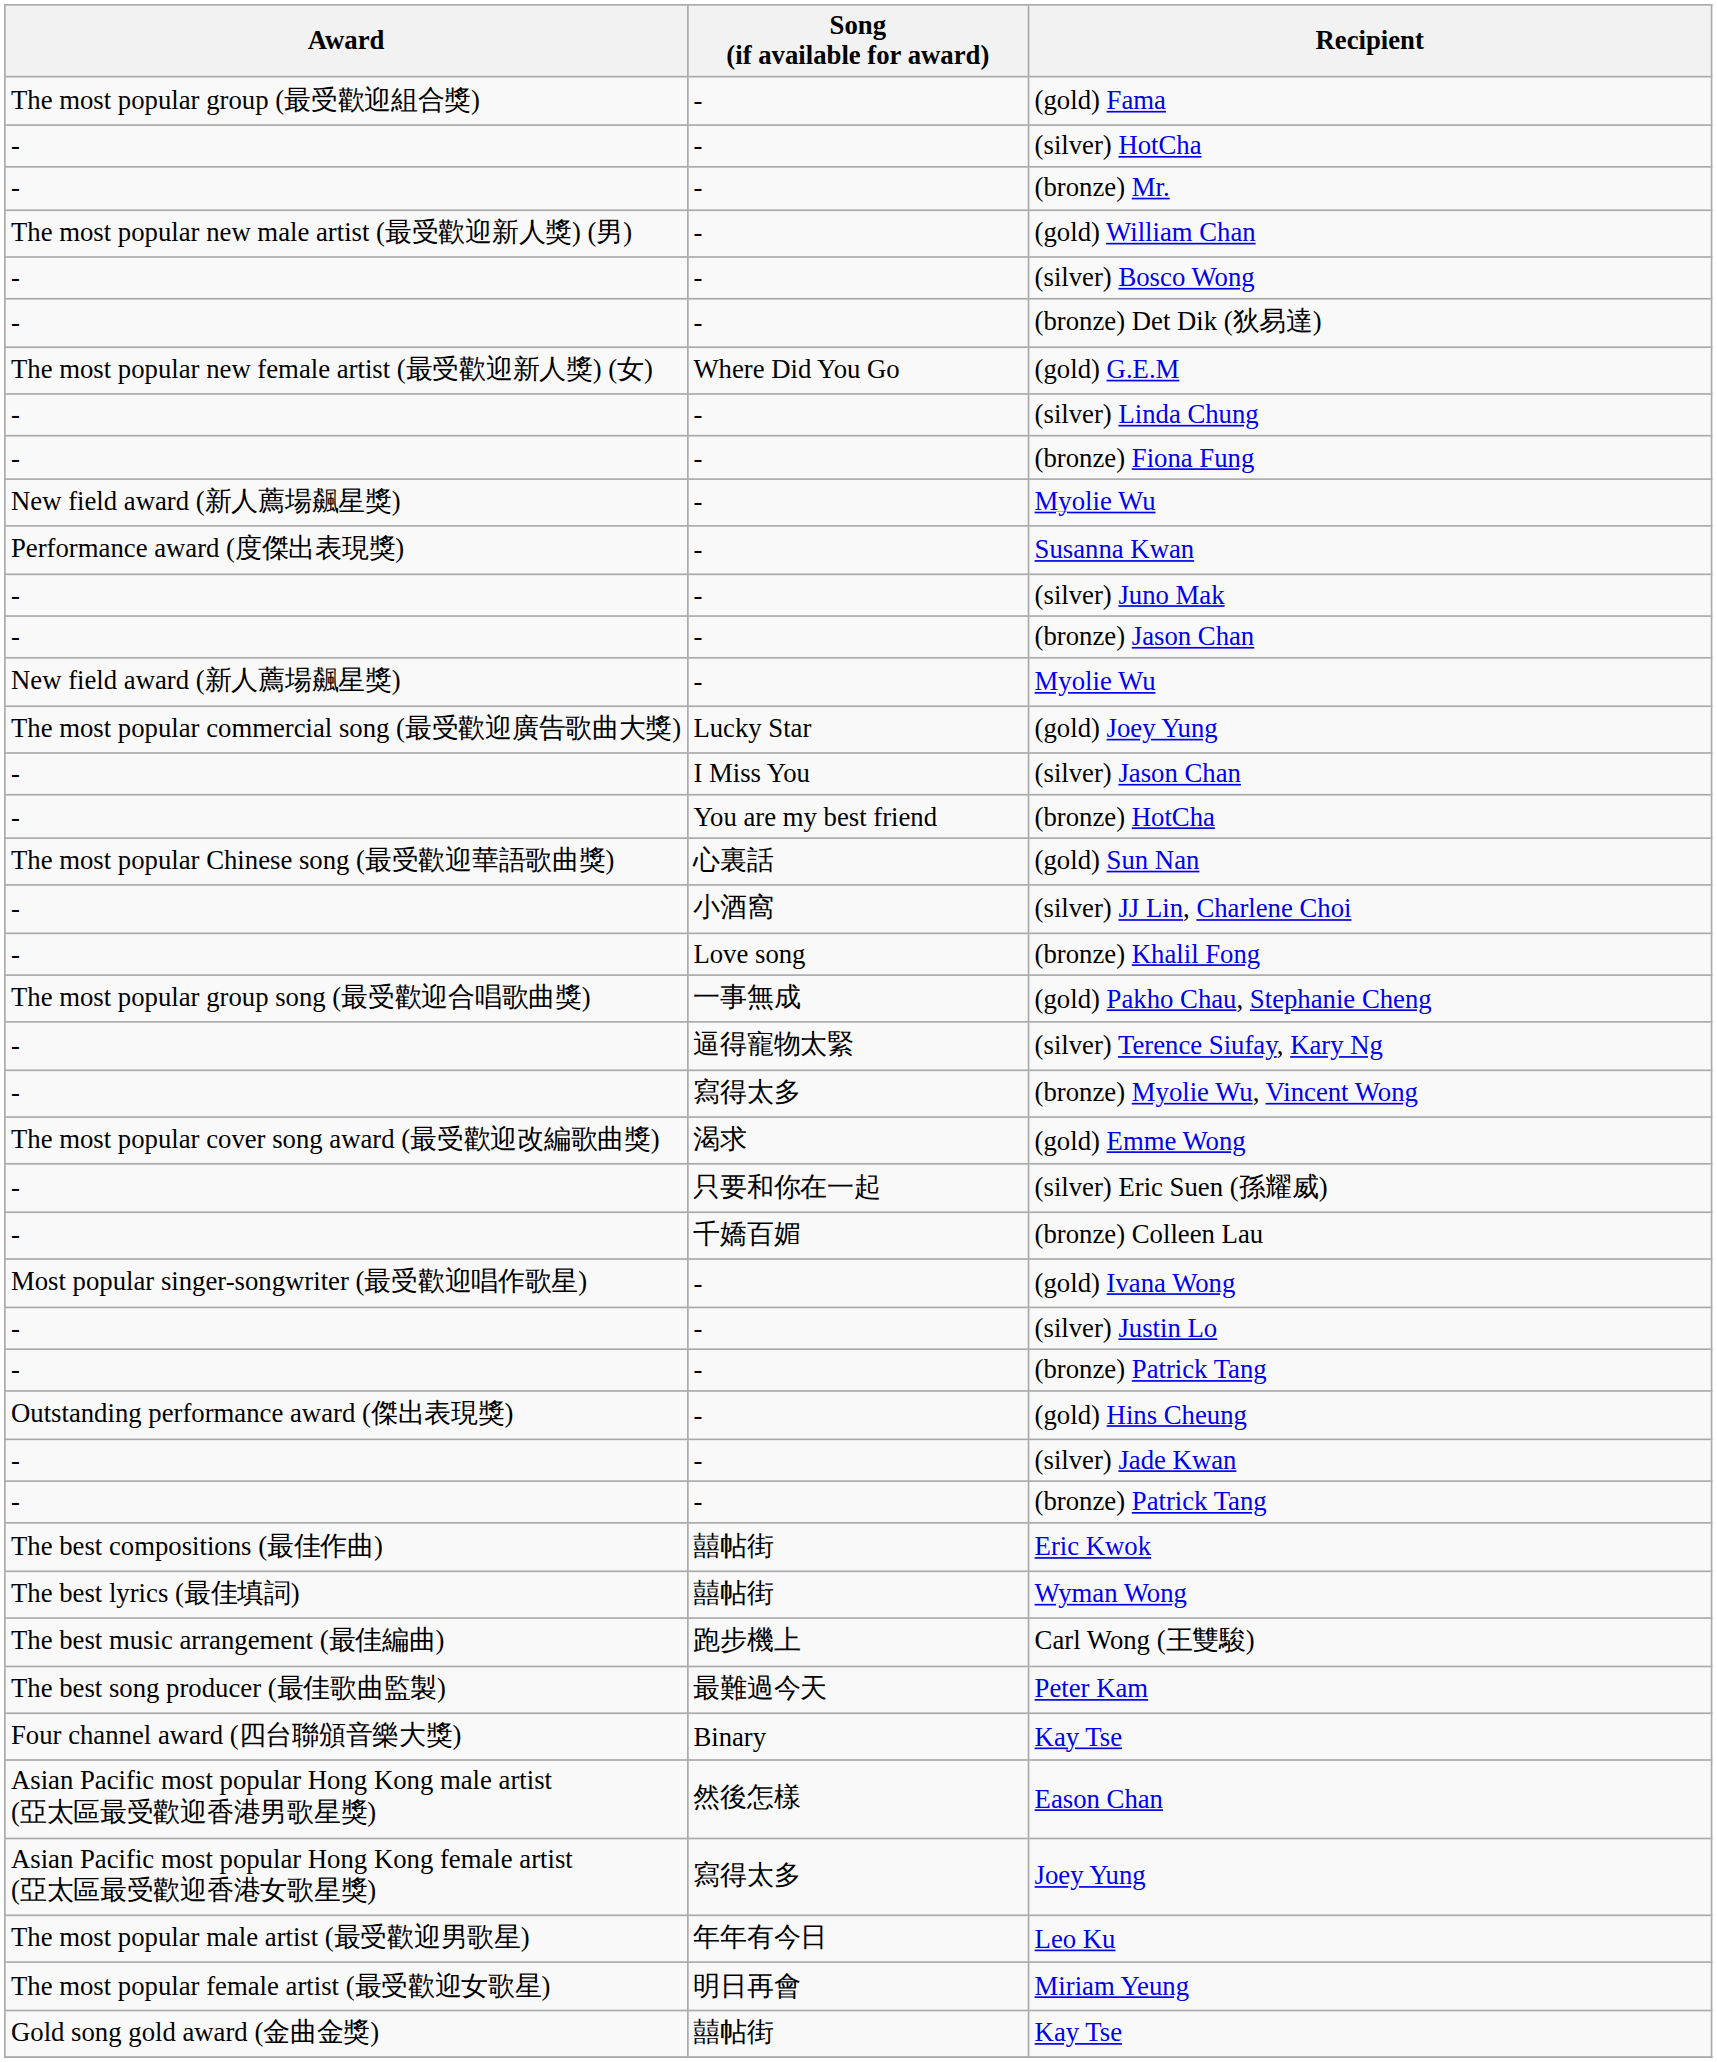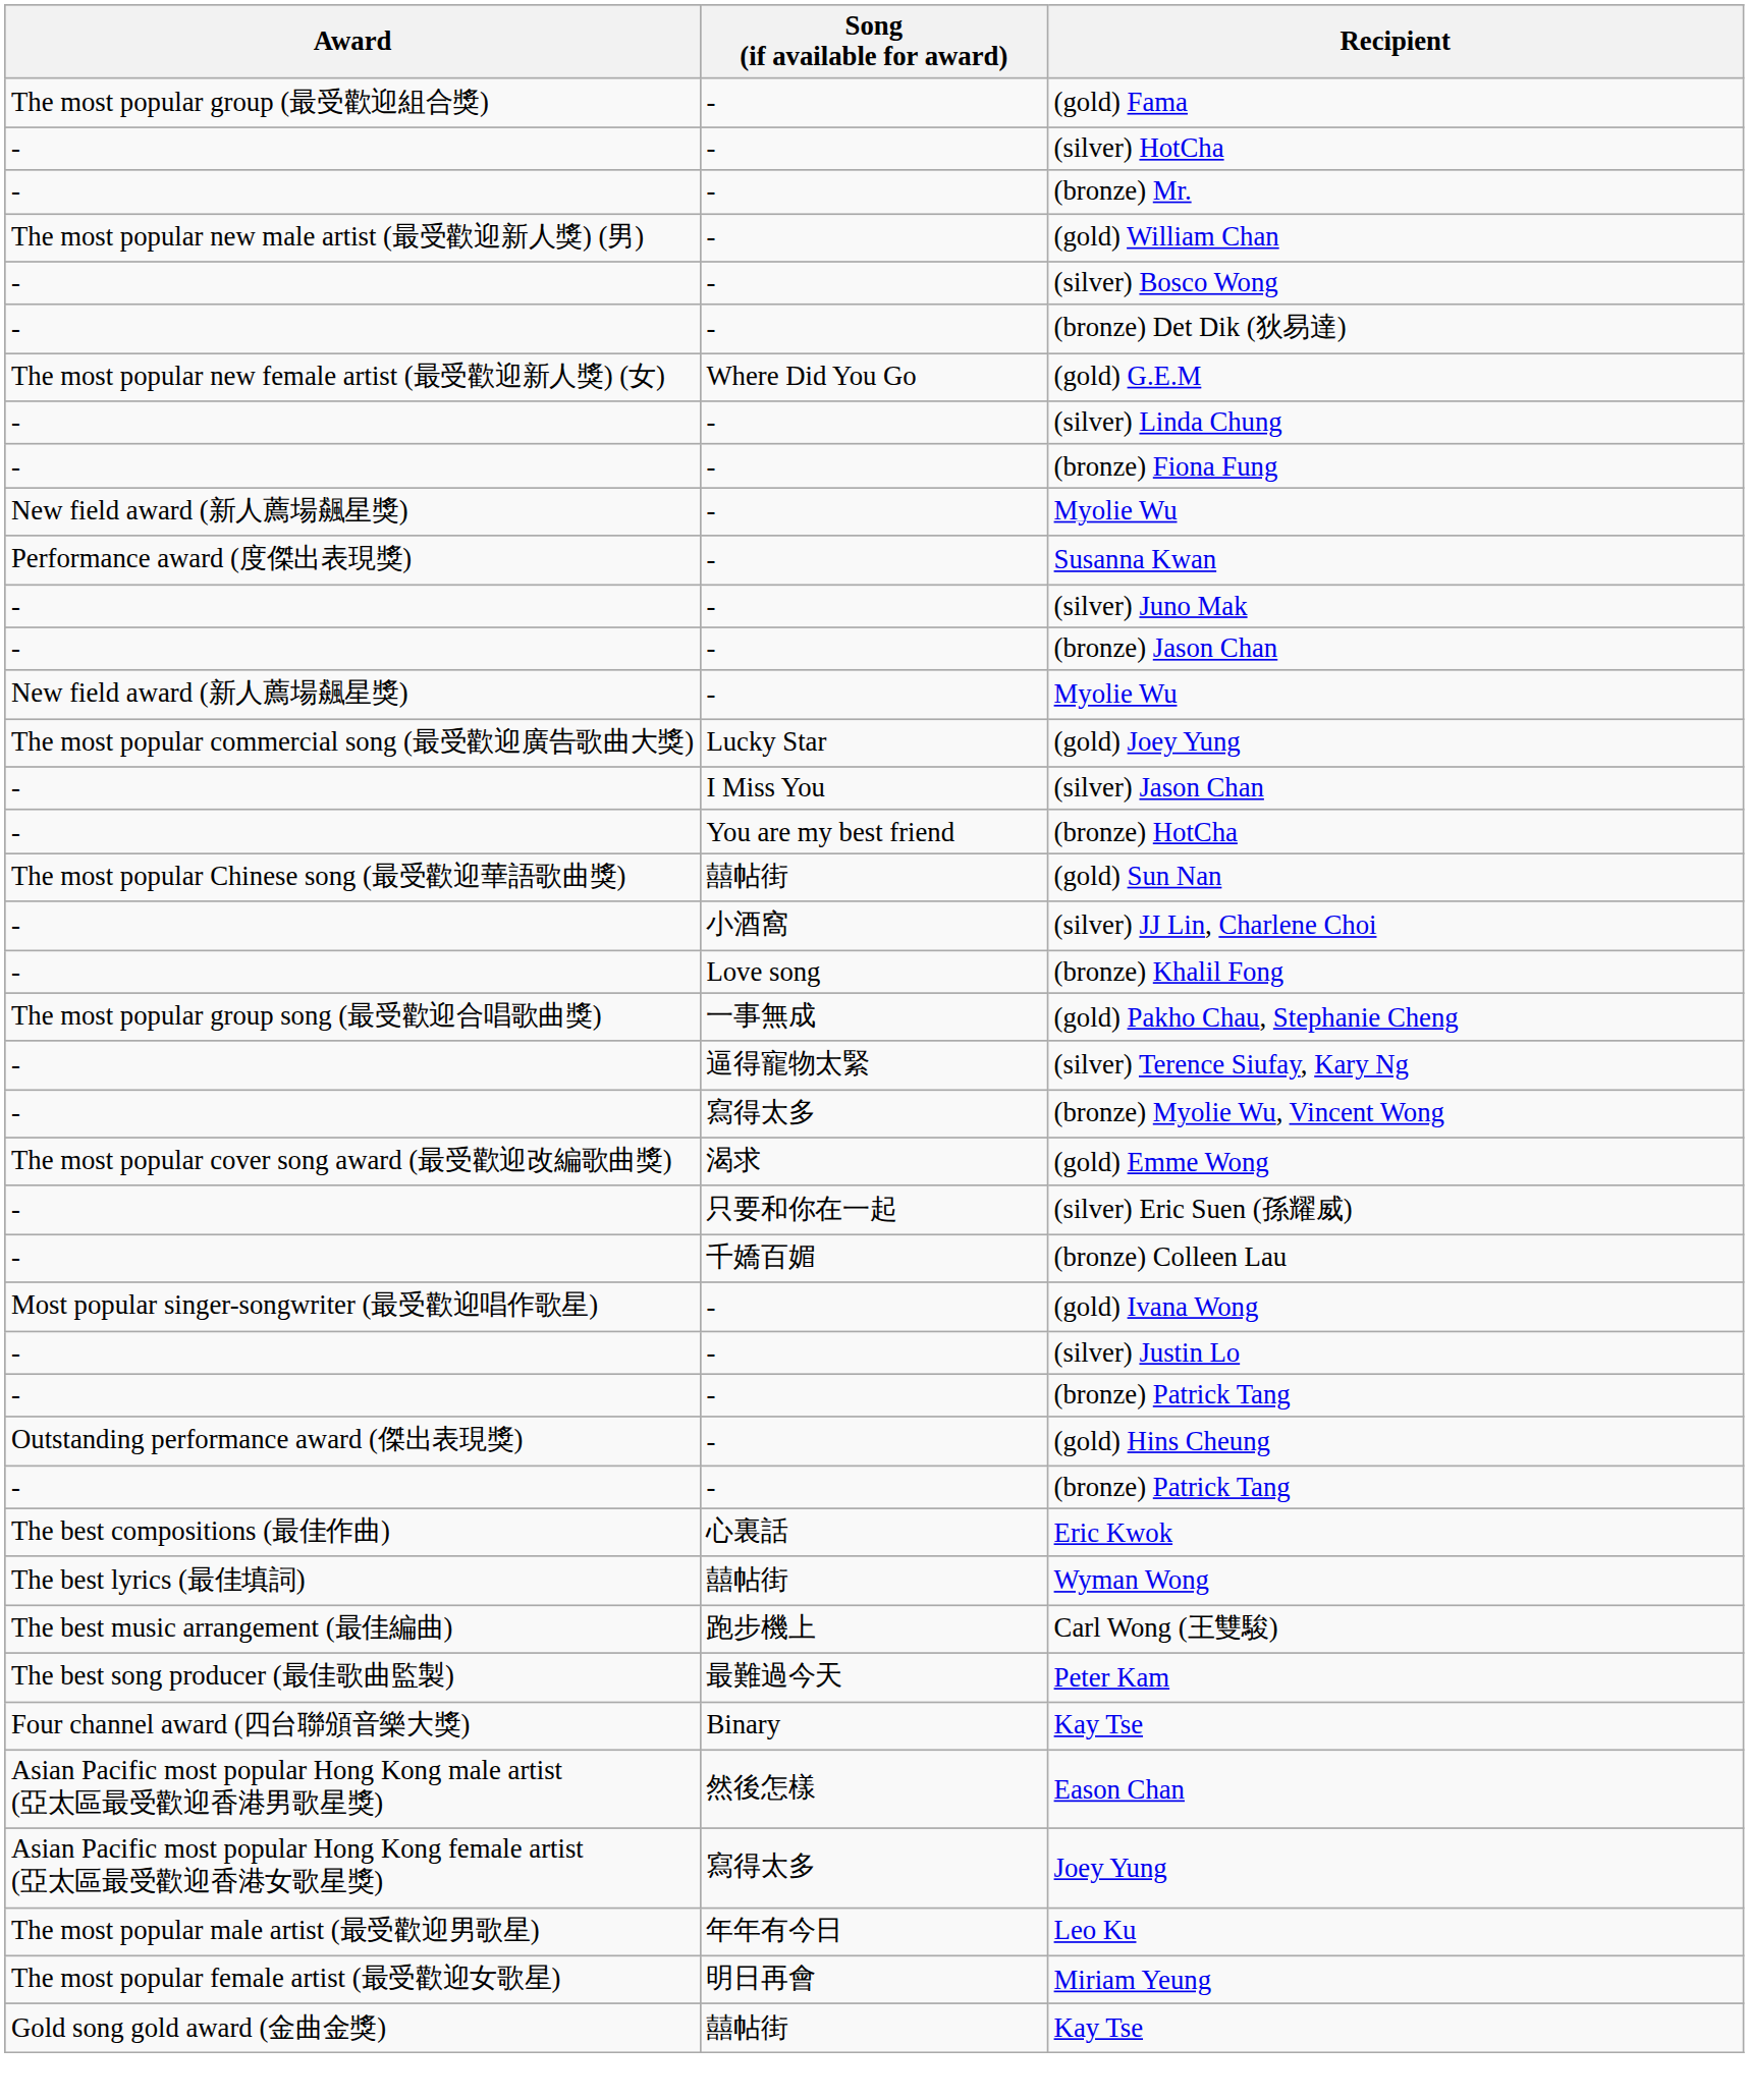 <table class="wikitable">
 <tr>
 <th width=40%>Award</th>
 <th width=20%>Song<br>(if available for award)</th>
 <th width=40%>Recipient</th>
 </tr>
 <tr>
 <td>The most popular group (最受歡迎組合獎)</td>
 <td>-</td>
 <td>(gold) <a href='#'>Fama</a></td>
 </tr>
 <tr>
 <td>-</td>
 <td>-</td>
 <td>(silver) <a href='#'>HotCha</a></td>
 </tr>
 <tr>
 <td>-</td>
 <td>-</td>
 <td>(bronze) <a href='#'>Mr.</a></td>
 </tr>
 <tr>
 <td>The most popular new male artist (最受歡迎新人獎) (男)</td>
 <td>-</td>
 <td>(gold) <a href='#'>William Chan</a></td>
 </tr>
 <tr>
 <td>-</td>
 <td>-</td>
 <td>(silver) <a href='#'>Bosco Wong</a></td>
 </tr>
 <tr>
 <td>-</td>
 <td>-</td>
 <td>(bronze) Det Dik (狄易達)</td>
 </tr>
 <tr>
 <td>The most popular new female artist (最受歡迎新人獎) (女)</td>
 <td>Where Did You Go</td>
 <td>(gold) <a href='#'>G.E.M</a></td>
 </tr>
 <tr>
 <td>-</td>
 <td>-</td>
 <td>(silver) <a href='#'>Linda Chung</a></td>
 </tr>
 <tr>
 <td>-</td>
 <td>-</td>
 <td>(bronze) <a href='#'>Fiona Fung</a></td>
 </tr>
 <tr>
 <td>New field award (新人薦場飆星獎)</td>
 <td>-</td>
 <td><a href='#'>Myolie Wu</a></td>
 </tr>
 <tr>
 <td>Performance award (度傑出表現獎)</td>
 <td>-</td>
 <td><a href='#'>Susanna Kwan</a></td>
 </tr>
 <tr>
 <td>-</td>
 <td>-</td>
 <td>(silver) <a href='#'>Juno Mak</a></td>
 </tr>
 <tr>
 <td>-</td>
 <td>-</td>
 <td>(bronze) <a href='#'>Jason Chan</a></td>
 </tr>
 <tr>
 <td>New field award (新人薦場飆星獎)</td>
 <td>-</td>
 <td><a href='#'>Myolie Wu</a></td>
 </tr>
 <tr>
 <td>The most popular commercial song (最受歡迎廣告歌曲大獎)</td>
 <td>Lucky Star</td>
 <td>(gold) <a href='#'>Joey Yung</a></td>
 </tr>
 <tr>
 <td>-</td>
 <td>I Miss You</td>
 <td>(silver) <a href='#'>Jason Chan</a></td>
 </tr>
 <tr>
 <td>-</td>
 <td>You are my best friend</td>
 <td>(bronze) <a href='#'>HotCha</a></td>
 </tr>
 <tr>
 <td>The most popular Chinese song (最受歡迎華語歌曲獎)</td>
-<td>心裏話</td>
+<td>囍帖街</td>
 <td>(gold) <a href='#'>Sun Nan</a></td>
 </tr>
 <tr>
 <td>-</td>
 <td>小酒窩</td>
 <td>(silver) <a href='#'>JJ Lin</a>, <a href='#'>Charlene Choi</a></td>
 </tr>
 <tr>
 <td>-</td>
 <td>Love song</td>
 <td>(bronze) <a href='#'>Khalil Fong</a></td>
 </tr>
 <tr>
 <td>The most popular group song (最受歡迎合唱歌曲獎)</td>
 <td>一事無成</td>
 <td>(gold) <a href='#'>Pakho Chau</a>, <a href='#'>Stephanie Cheng</a></td>
 </tr>
 <tr>
 <td>-</td>
 <td>逼得寵物太緊</td>
 <td>(silver) <a href='#'>Terence Siufay</a>, <a href='#'>Kary Ng</a></td>
 </tr>
 <tr>
 <td>-</td>
 <td>寫得太多</td>
 <td>(bronze) <a href='#'>Myolie Wu</a>, <a href='#'>Vincent Wong</a></td>
 </tr>
 <tr>
 <td>The most popular cover song award (最受歡迎改編歌曲獎)</td>
 <td>渴求</td>
 <td>(gold) <a href='#'>Emme Wong</a></td>
 </tr>
 <tr>
 <td>-</td>
 <td>只要和你在一起</td>
 <td>(silver) Eric Suen (孫耀威)</td>
 </tr>
 <tr>
 <td>-</td>
 <td>千嬌百媚</td>
 <td>(bronze) Colleen Lau</td>
 </tr>
 <tr>
 <td>Most popular singer-songwriter (最受歡迎唱作歌星)</td>
 <td>-</td>
 <td>(gold) <a href='#'>Ivana Wong</a></td>
 </tr>
 <tr>
 <td>-</td>
 <td>-</td>
 <td>(silver) <a href='#'>Justin Lo</a></td>
 </tr>
 <tr>
 <td>-</td>
 <td>-</td>
 <td>(bronze) <a href='#'>Patrick Tang</a></td>
 </tr>
 <tr>
 <td>Outstanding performance award (傑出表現獎)</td>
 <td>-</td>
 <td>(gold) <a href='#'>Hins Cheung</a></td>
 </tr>
 <tr>
 <td>-</td>
 <td>-</td>
-<td>(silver) <a href='#'>Jade Kwan</a></td>
-</tr>
-<tr>
-<td>-</td>
-<td>-</td>
 <td>(bronze) <a href='#'>Patrick Tang</a></td>
 </tr>
 <tr>
 <td>The best compositions (最佳作曲)</td>
-<td>囍帖街</td>
+<td>心裏話</td>
 <td><a href='#'>Eric Kwok</a></td>
 </tr>
 <tr>
 <td>The best lyrics (最佳填詞)</td>
 <td>囍帖街</td>
 <td><a href='#'>Wyman Wong</a></td>
 </tr>
 <tr>
 <td>The best music arrangement (最佳編曲)</td>
 <td>跑步機上</td>
 <td>Carl Wong (王雙駿)</td>
 </tr>
 <tr>
 <td>The best song producer (最佳歌曲監製)</td>
 <td>最難過今天</td>
 <td><a href='#'>Peter Kam</a></td>
 </tr>
 <tr>
 <td>Four channel award (四台聯頒音樂大獎)</td>
 <td>Binary</td>
 <td><a href='#'>Kay Tse</a></td>
 </tr>
 <tr>
 <td>Asian Pacific most popular Hong Kong male artist<br>(亞太區最受歡迎香港男歌星獎)</td>
 <td>然後怎樣</td>
 <td><a href='#'>Eason Chan</a></td>
 </tr>
 <tr>
 <td>Asian Pacific most popular Hong Kong female artist<br>(亞太區最受歡迎香港女歌星獎)</td>
 <td>寫得太多</td>
 <td><a href='#'>Joey Yung</a></td>
 </tr>
 <tr>
 <td>The most popular male artist (最受歡迎男歌星)</td>
 <td>年年有今日</td>
 <td><a href='#'>Leo Ku</a></td>
 </tr>
 <tr>
 <td>The most popular female artist (最受歡迎女歌星)</td>
 <td>明日再會</td>
 <td><a href='#'>Miriam Yeung</a></td>
 </tr>
 <tr>
 <td>Gold song gold award (金曲金獎)</td>
 <td>囍帖街</td>
 <td><a href='#'>Kay Tse</a></td>
 </tr>
 <tr>
 </tr>
 </table>
